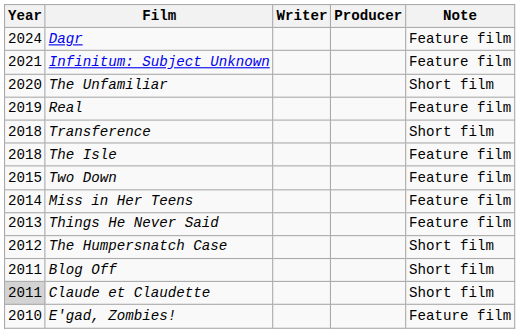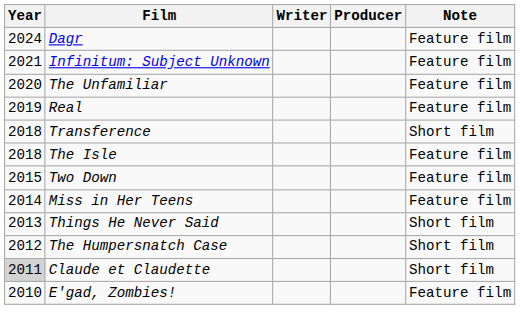 <table class="wikitable sortable" style="text-align:left">
 <tr>
 <th>Year</th>
 <th>Film</th>
 <th>Writer</th>
 <th>Producer</th>
 <th>Note</th>
 </tr>
 <tr>
 <td>2024</td>
 <td><em><a href='#'>Dagr</a></em></td>
 <td></td>
 <td></td>
 <td>Feature film</td>
 </tr>
 <tr>
 <td>2021</td>
 <td><em><a href='#'>Infinitum: Subject Unknown</a></em></td>
 <td></td>
 <td></td>
 <td>Feature film</td>
 </tr>
 <tr>
 <td>2020</td>
 <td><em>The Unfamiliar</em></td>
 <td></td>
 <td></td>
-<td>Short film</td>
+<td>Feature film</td>
 </tr>
 <tr>
 <td>2019</td>
 <td><em>Real</em></td>
 <td></td>
 <td></td>
 <td>Feature film</td>
 </tr>
 <tr>
 <td>2018</td>
 <td><em>Transference</em></td>
 <td></td>
 <td></td>
 <td>Short film</td>
 </tr>
 <tr>
 <td>2018</td>
 <td><em>The Isle</em></td>
 <td></td>
 <td></td>
 <td>Feature film</td>
 </tr>
 <tr>
 <td>2015</td>
 <td><em>Two Down</em></td>
 <td></td>
 <td></td>
 <td>Feature film</td>
 </tr>
 <tr>
 <td>2014</td>
 <td><em>Miss in Her Teens</em></td>
 <td></td>
 <td></td>
 <td>Feature film</td>
 </tr>
 <tr>
 <td>2013</td>
 <td><em>Things He Never Said</em></td>
 <td></td>
 <td></td>
-<td>Feature film</td>
+<td>Short film</td>
 </tr>
 <tr>
 <td>2012</td>
 <td><em>The Humpersnatch Case </em></td>
-<td></td>
-<td></td>
-<td>Short film</td>
-</tr>
-<tr>
-<td>2011</td>
-<td><em>Blog Off</em></td>
 <td></td>
 <td></td>
 <td>Short film</td>
 </tr>
 <tr>
 <td style="background: lightgrey;">2011</td>
 <td><em>Claude et Claudette</em></td>
 <td></td>
 <td></td>
 <td>Short film</td>
 </tr>
 <tr>
 <td>2010</td>
 <td><em>E'gad, Zombies!</em></td>
 <td></td>
 <td></td>
 <td>Feature film</td>
 </tr>
 </table>
